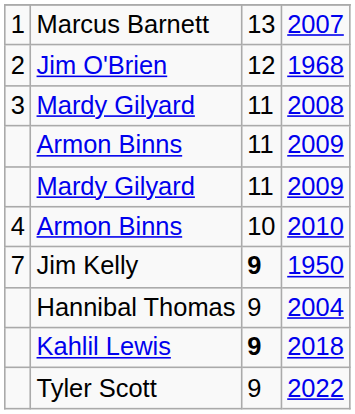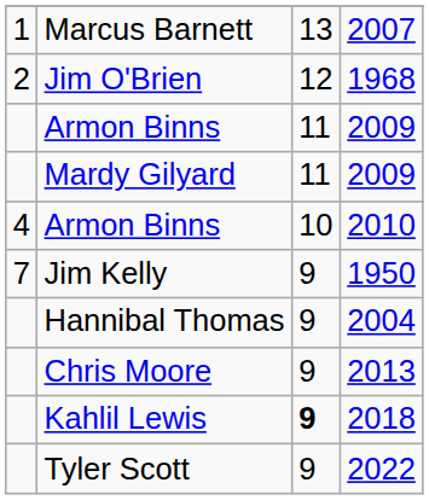 <table class="wikitable">
 <tr>
 </tr>
 <tr>
 <td>1</td>
 <td>Marcus Barnett</td>
 <td>13</td>
 <td><a href='#'>2007</a></td>
 </tr>
 <tr>
 <td>2</td>
 <td><a href='#'>Jim O'Brien</a></td>
 <td>12</td>
 <td><a href='#'>1968</a></td>
-</tr>
-<tr>
-<td>3</td>
-<td><a href='#'>Mardy Gilyard</a></td>
-<td>11</td>
-<td><a href='#'>2008</a></td>
 </tr>
 <tr>
 <td></td>
 <td><a href='#'>Armon Binns</a></td>
 <td>11</td>
 <td><a href='#'>2009</a></td>
 </tr>
 <tr>
 <td></td>
 <td><a href='#'>Mardy Gilyard</a></td>
 <td>11</td>
 <td><a href='#'>2009</a></td>
 </tr>
 <tr>
 <td>4</td>
 <td><a href='#'>Armon Binns</a></td>
 <td>10</td>
 <td><a href='#'>2010</a></td>
 </tr>
 <tr>
 <td>7</td>
 <td>Jim Kelly</td>
-<td><strong>9</strong></td>
+<td>9</td>
 <td><a href='#'>1950</a></td>
 </tr>
 <tr>
 <td></td>
 <td>Hannibal Thomas</td>
 <td>9</td>
 <td><a href='#'>2004</a></td>
+</tr>
+<tr>
+<td></td>
+<td><a href='#'>Chris Moore</a></td>
+<td>9</td>
+<td><a href='#'>2013</a></td>
 </tr>
 <tr>
 <td></td>
 <td><a href='#'>Kahlil Lewis</a></td>
 <td><strong>9</strong></td>
 <td><a href='#'>2018</a></td>
 </tr>
 <tr>
 <td></td>
 <td>Tyler Scott</td>
 <td>9</td>
 <td><a href='#'>2022</a></td>
 </tr>
 </table>
